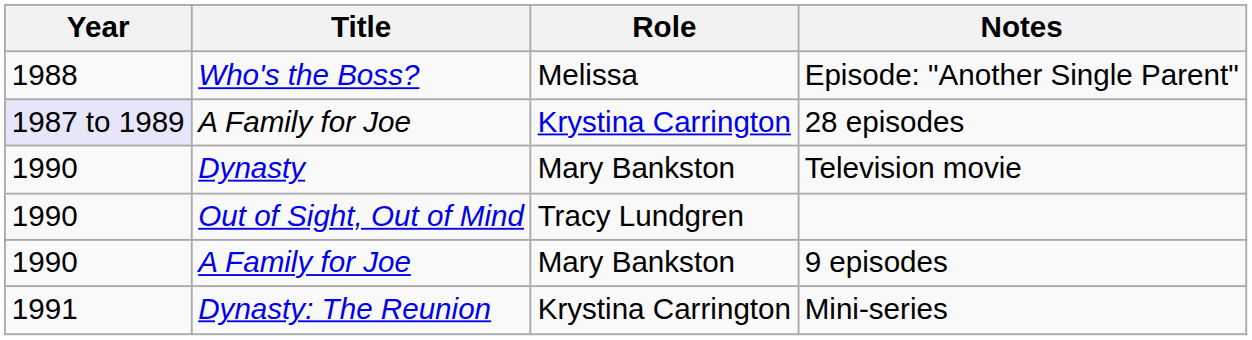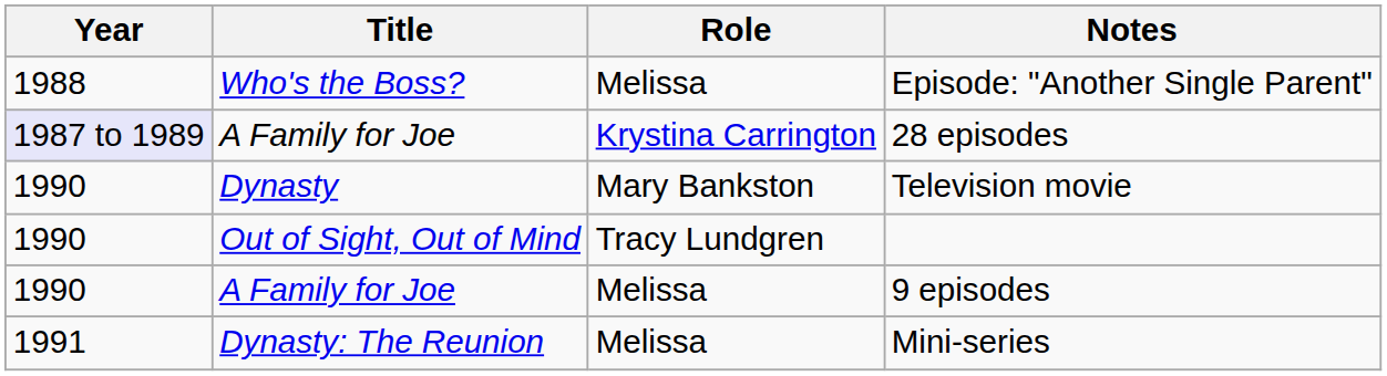 <table class="wikitable sortable">
 <tr>
 <th>Year</th>
 <th>Title</th>
 <th>Role</th>
 <th class="unsortable">Notes</th>
 </tr>
 <tr>
 <td>1988</td>
 <td><em><a href='#'>Who's the Boss?</a></em></td>
 <td>Melissa</td>
 <td>Episode: "Another Single Parent"</td>
 </tr>
 <tr>
 <td style="background: lavender;">1987 to 1989</td>
 <td><em>A Family for Joe</em></td>
 <td><a href='#'>Krystina Carrington</a></td>
 <td>28 episodes</td>
 </tr>
 <tr>
 <td>1990</td>
 <td><em><a href='#'>Dynasty</a></em></td>
 <td>Mary Bankston</td>
 <td>Television movie</td>
 </tr>
 <tr>
 <td>1990</td>
 <td><em><a href='#'>Out of Sight, Out of Mind</a></em></td>
 <td>Tracy Lundgren</td>
 <td></td>
 </tr>
 <tr>
 <td>1990</td>
 <td><em><a href='#'>A Family for Joe</a></em></td>
-<td>Mary Bankston</td>
+<td>Melissa</td>
 <td>9 episodes</td>
 </tr>
 <tr>
 <td>1991</td>
 <td><em><a href='#'>Dynasty: The Reunion</a></em></td>
-<td>Krystina Carrington</td>
+<td>Melissa</td>
 <td>Mini-series</td>
 </tr>
 </table>
